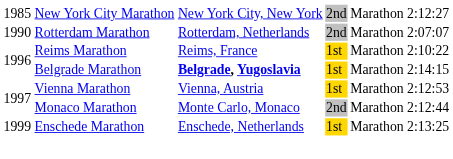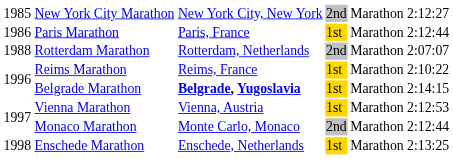 <table>
 <tr>
 <td>1985</td>
 <td><a href='#'>New York City Marathon</a></td>
 <td><a href='#'>New York City, New York</a></td>
 <td bgcolor="silver">2nd</td>
 <td>Marathon</td>
 <td>2:12:27</td>
 </tr>
 <tr>
-<td>1990</td>
+<td>1986</td>
+<td><a href='#'>Paris Marathon</a></td>
+<td><a href='#'>Paris, France</a></td>
+<td bgcolor="gold">1st</td>
+<td>Marathon</td>
+<td>2:12:44</td>
+</tr>
+<tr>
+<td>1988</td>
 <td><a href='#'>Rotterdam Marathon</a></td>
 <td><a href='#'>Rotterdam, Netherlands</a></td>
 <td bgcolor=silver>2nd</td>
 <td>Marathon</td>
 <td>2:07:07</td>
 </tr>
 <tr>
 <td rowspan=2>1996</td>
 <td><a href='#'>Reims Marathon</a></td>
 <td><a href='#'>Reims, France</a></td>
 <td bgcolor="gold">1st</td>
 <td>Marathon</td>
 <td>2:10:22</td>
 </tr>
 <tr>
 <td><a href='#'>Belgrade Marathon</a></td>
 <td><strong><a href='#'>Belgrade</a>, <a href='#'>Yugoslavia</a></strong></td>
 <td bgcolor="gold">1st</td>
 <td>Marathon</td>
 <td>2:14:15</td>
 </tr>
 <tr>
 <td rowspan=2>1997</td>
 <td><a href='#'>Vienna Marathon</a></td>
 <td><a href='#'>Vienna, Austria</a></td>
 <td bgcolor="gold">1st</td>
 <td>Marathon</td>
 <td>2:12:53</td>
 </tr>
 <tr>
 <td><a href='#'>Monaco Marathon</a></td>
 <td><a href='#'>Monte Carlo, Monaco</a></td>
 <td bgcolor="silver">2nd</td>
 <td>Marathon</td>
 <td>2:12:44</td>
 </tr>
 <tr>
-<td>1999</td>
+<td>1998</td>
 <td><a href='#'>Enschede Marathon</a></td>
 <td><a href='#'>Enschede, Netherlands</a></td>
 <td bgcolor="gold">1st</td>
 <td>Marathon</td>
 <td>2:13:25</td>
 </tr>
 </table>
